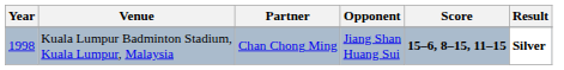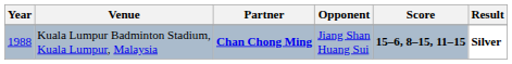 <table class="sortable wikitable" style="font-size: 90%;">
 <tr>
 <th>Year</th>
 <th>Venue</th>
 <th>Partner</th>
 <th>Opponent</th>
 <th>Score</th>
 <th>Result</th>
 </tr>
 <tr>
 </tr>
 <tr style="background:#AABBCC">
-<td align="center"><a href='#'>1998</a></td>
+<td align="center"><a href='#'>1988</a></td>
 <td align="left">Kuala Lumpur Badminton Stadium,<br><a href='#'>Kuala Lumpur</a>, <a href='#'>Malaysia</a></td>
-<td align="left"> <a href='#'>Chan Chong Ming</a></td>
+<td align="left"><strong> <a href='#'>Chan Chong Ming</a></strong></td>
 <td align="left"> <a href='#'>Jiang Shan</a> <br>  <a href='#'>Huang Sui</a></td>
 <td align="left"><strong>15–6, 8–15, 11–15</strong></td>
 <td style="text-align:left; background:white"> <strong>Silver</strong></td>
 </tr>
 </table>
